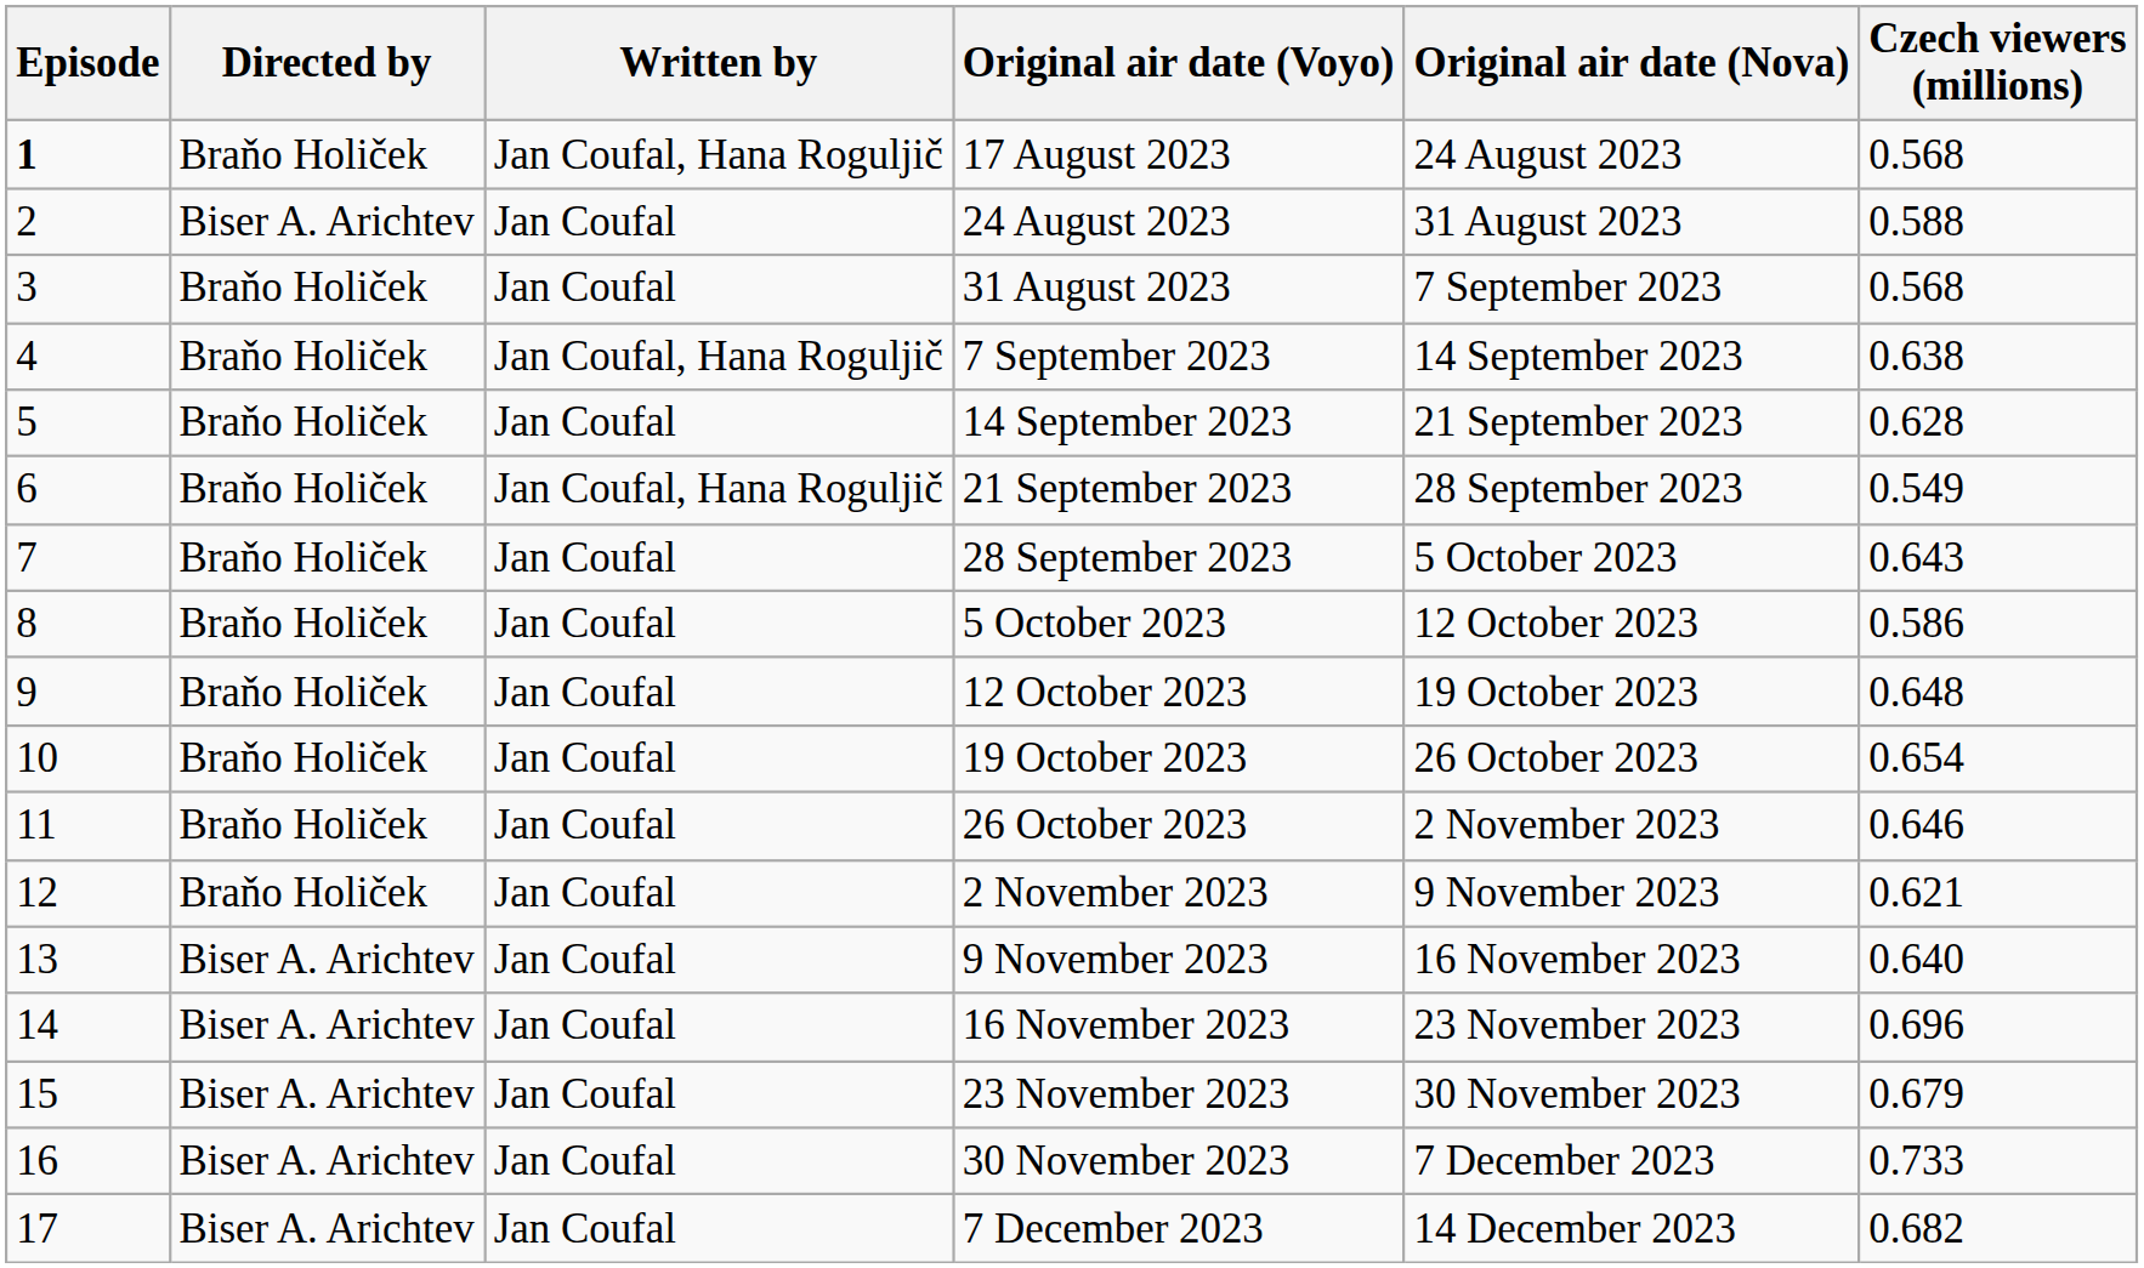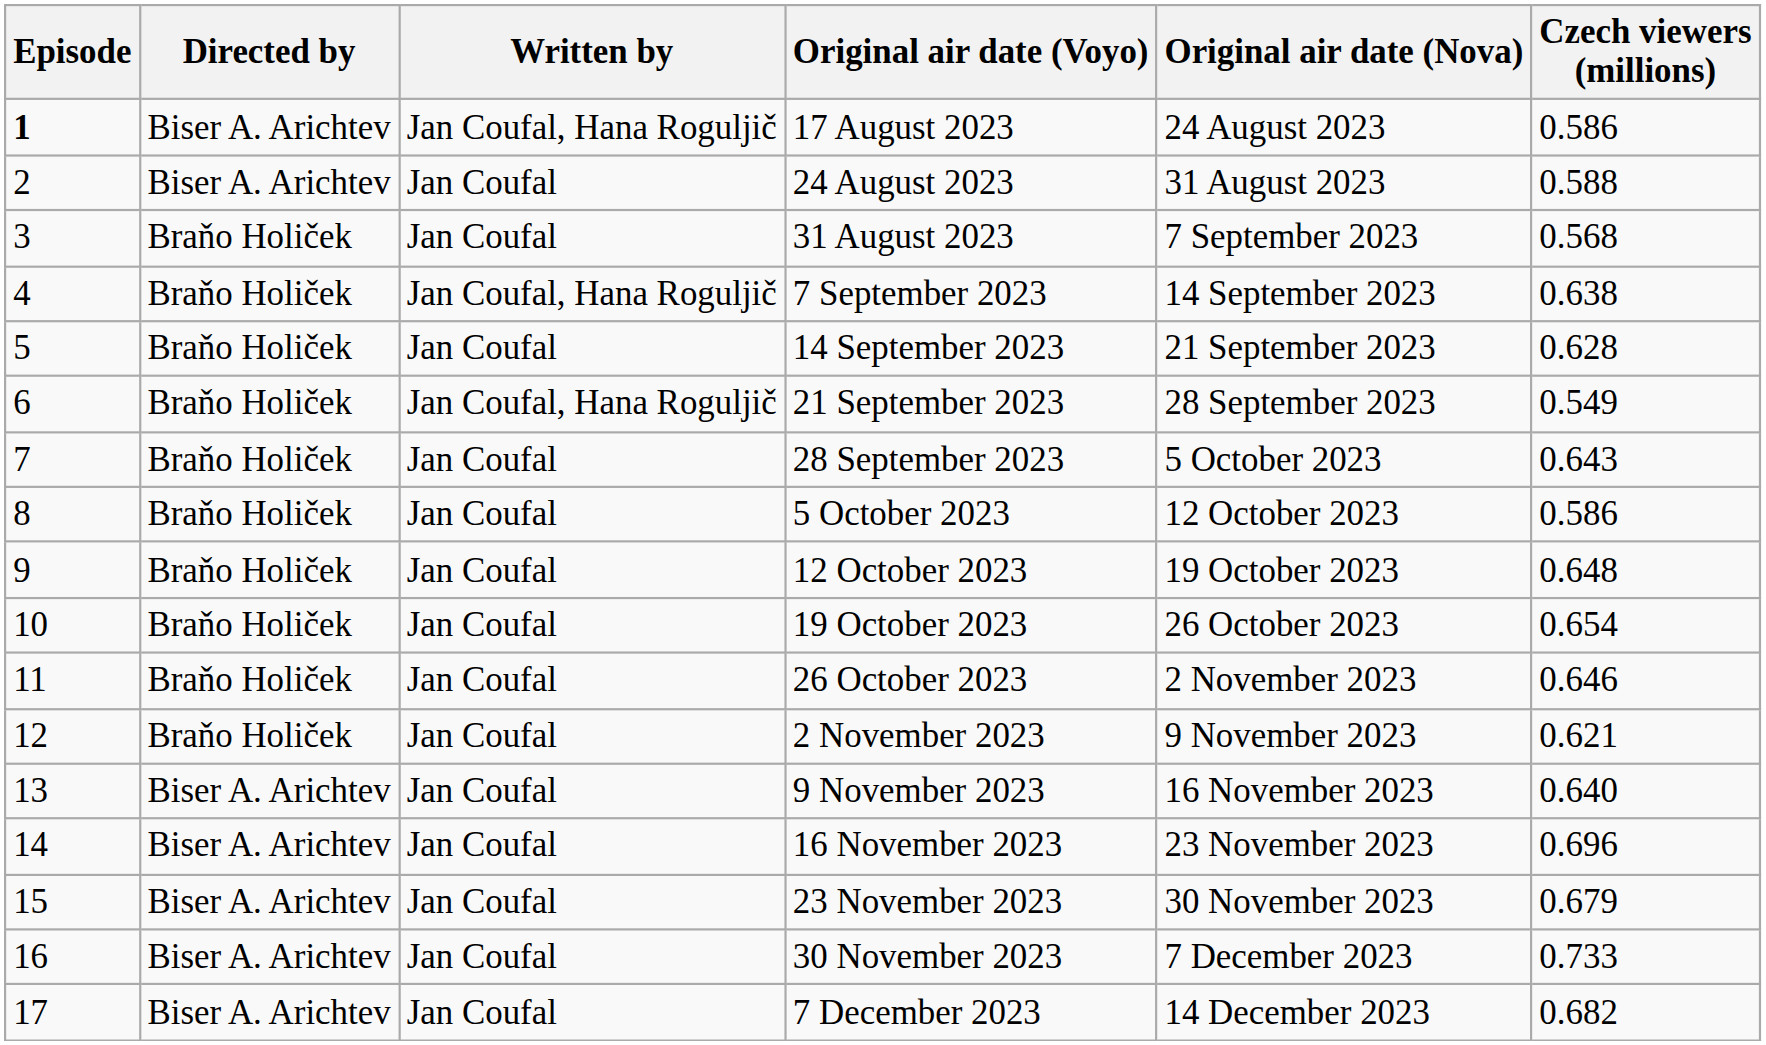 <table class="wikitable">
 <tr>
 <th>Episode</th>
 <th>Directed by</th>
 <th>Written by</th>
 <th>Original air date (Voyo)</th>
 <th>Original air date (Nova)</th>
 <th>Czech viewers<br>(millions)</th>
 </tr>
 <tr>
 <td><strong>1</strong></td>
-<td>Braňo Holiček</td>
+<td>Biser A. Arichtev</td>
 <td>Jan Coufal, Hana Roguljič</td>
 <td>17 August 2023</td>
 <td>24 August 2023</td>
-<td>0.568</td>
+<td>0.586</td>
 </tr>
 <tr>
 <td>2</td>
 <td>Biser A. Arichtev</td>
 <td>Jan Coufal</td>
 <td>24 August 2023</td>
 <td>31 August 2023</td>
 <td>0.588</td>
 </tr>
 <tr>
 <td>3</td>
 <td>Braňo Holiček</td>
 <td>Jan Coufal</td>
 <td>31 August 2023</td>
 <td>7 September 2023</td>
 <td>0.568</td>
 </tr>
 <tr>
 <td>4</td>
 <td>Braňo Holiček</td>
 <td>Jan Coufal, Hana Roguljič</td>
 <td>7 September 2023</td>
 <td>14 September 2023</td>
 <td>0.638</td>
 </tr>
 <tr>
 <td>5</td>
 <td>Braňo Holiček</td>
 <td>Jan Coufal</td>
 <td>14 September 2023</td>
 <td>21 September 2023</td>
 <td>0.628</td>
 </tr>
 <tr>
 <td>6</td>
 <td>Braňo Holiček</td>
 <td>Jan Coufal, Hana Roguljič</td>
 <td>21 September 2023</td>
 <td>28 September 2023</td>
 <td>0.549</td>
 </tr>
 <tr>
 <td>7</td>
 <td>Braňo Holiček</td>
 <td>Jan Coufal</td>
 <td>28 September 2023</td>
 <td>5 October 2023</td>
 <td>0.643</td>
 </tr>
 <tr>
 <td>8</td>
 <td>Braňo Holiček</td>
 <td>Jan Coufal</td>
 <td>5 October 2023</td>
 <td>12 October 2023</td>
 <td>0.586</td>
 </tr>
 <tr>
 <td>9</td>
 <td>Braňo Holiček</td>
 <td>Jan Coufal</td>
 <td>12 October 2023</td>
 <td>19 October 2023</td>
 <td>0.648</td>
 </tr>
 <tr>
 <td>10</td>
 <td>Braňo Holiček</td>
 <td>Jan Coufal</td>
 <td>19 October 2023</td>
 <td>26 October 2023</td>
 <td>0.654</td>
 </tr>
 <tr>
 <td>11</td>
 <td>Braňo Holiček</td>
 <td>Jan Coufal</td>
 <td>26 October 2023</td>
 <td>2 November 2023</td>
 <td>0.646</td>
 </tr>
 <tr>
 <td>12</td>
 <td>Braňo Holiček</td>
 <td>Jan Coufal</td>
 <td>2 November 2023</td>
 <td>9 November 2023</td>
 <td>0.621</td>
 </tr>
 <tr>
 <td>13</td>
 <td>Biser A. Arichtev</td>
 <td>Jan Coufal</td>
 <td>9 November 2023</td>
 <td>16 November 2023</td>
 <td>0.640</td>
 </tr>
 <tr>
 <td>14</td>
 <td>Biser A. Arichtev</td>
 <td>Jan Coufal</td>
 <td>16 November 2023</td>
 <td>23 November 2023</td>
 <td>0.696</td>
 </tr>
 <tr>
 <td>15</td>
 <td>Biser A. Arichtev</td>
 <td>Jan Coufal</td>
 <td>23 November 2023</td>
 <td>30 November 2023</td>
 <td>0.679</td>
 </tr>
 <tr>
 <td>16</td>
 <td>Biser A. Arichtev</td>
 <td>Jan Coufal</td>
 <td>30 November 2023</td>
 <td>7 December 2023</td>
 <td>0.733</td>
 </tr>
 <tr>
 <td>17</td>
 <td>Biser A. Arichtev</td>
 <td>Jan Coufal</td>
 <td>7 December 2023</td>
 <td>14 December 2023</td>
 <td>0.682</td>
 </tr>
 </table>
